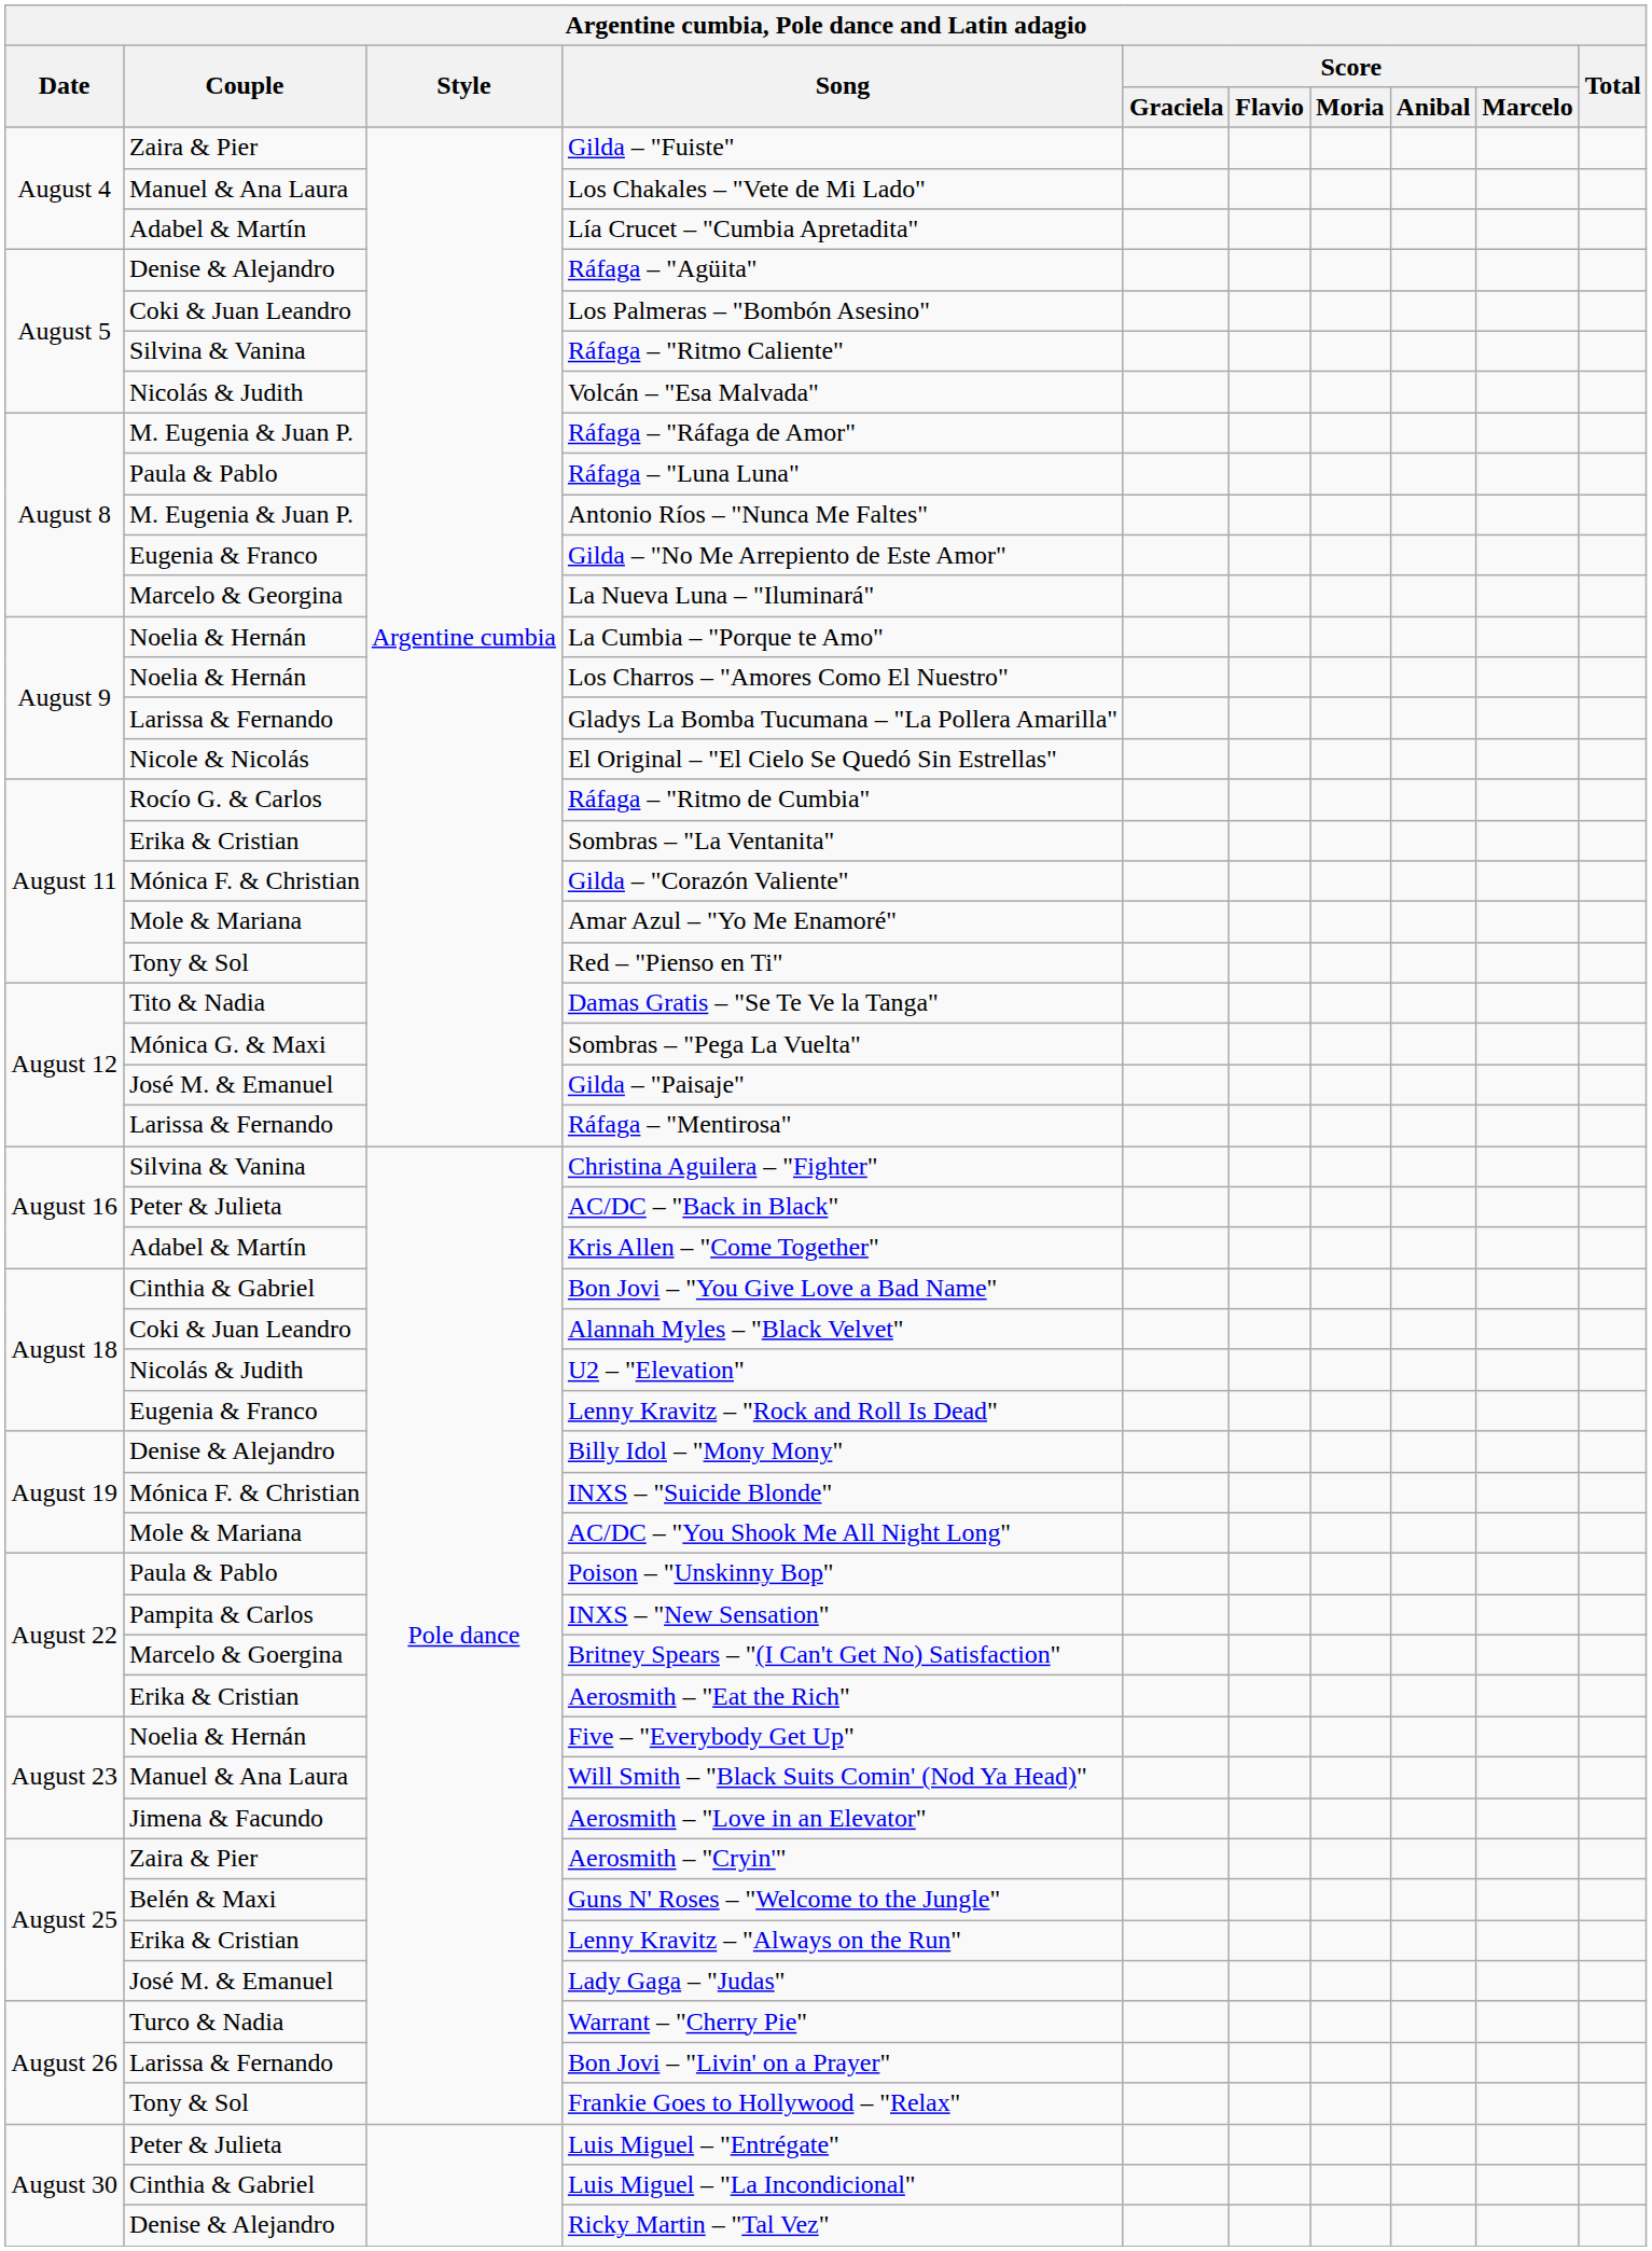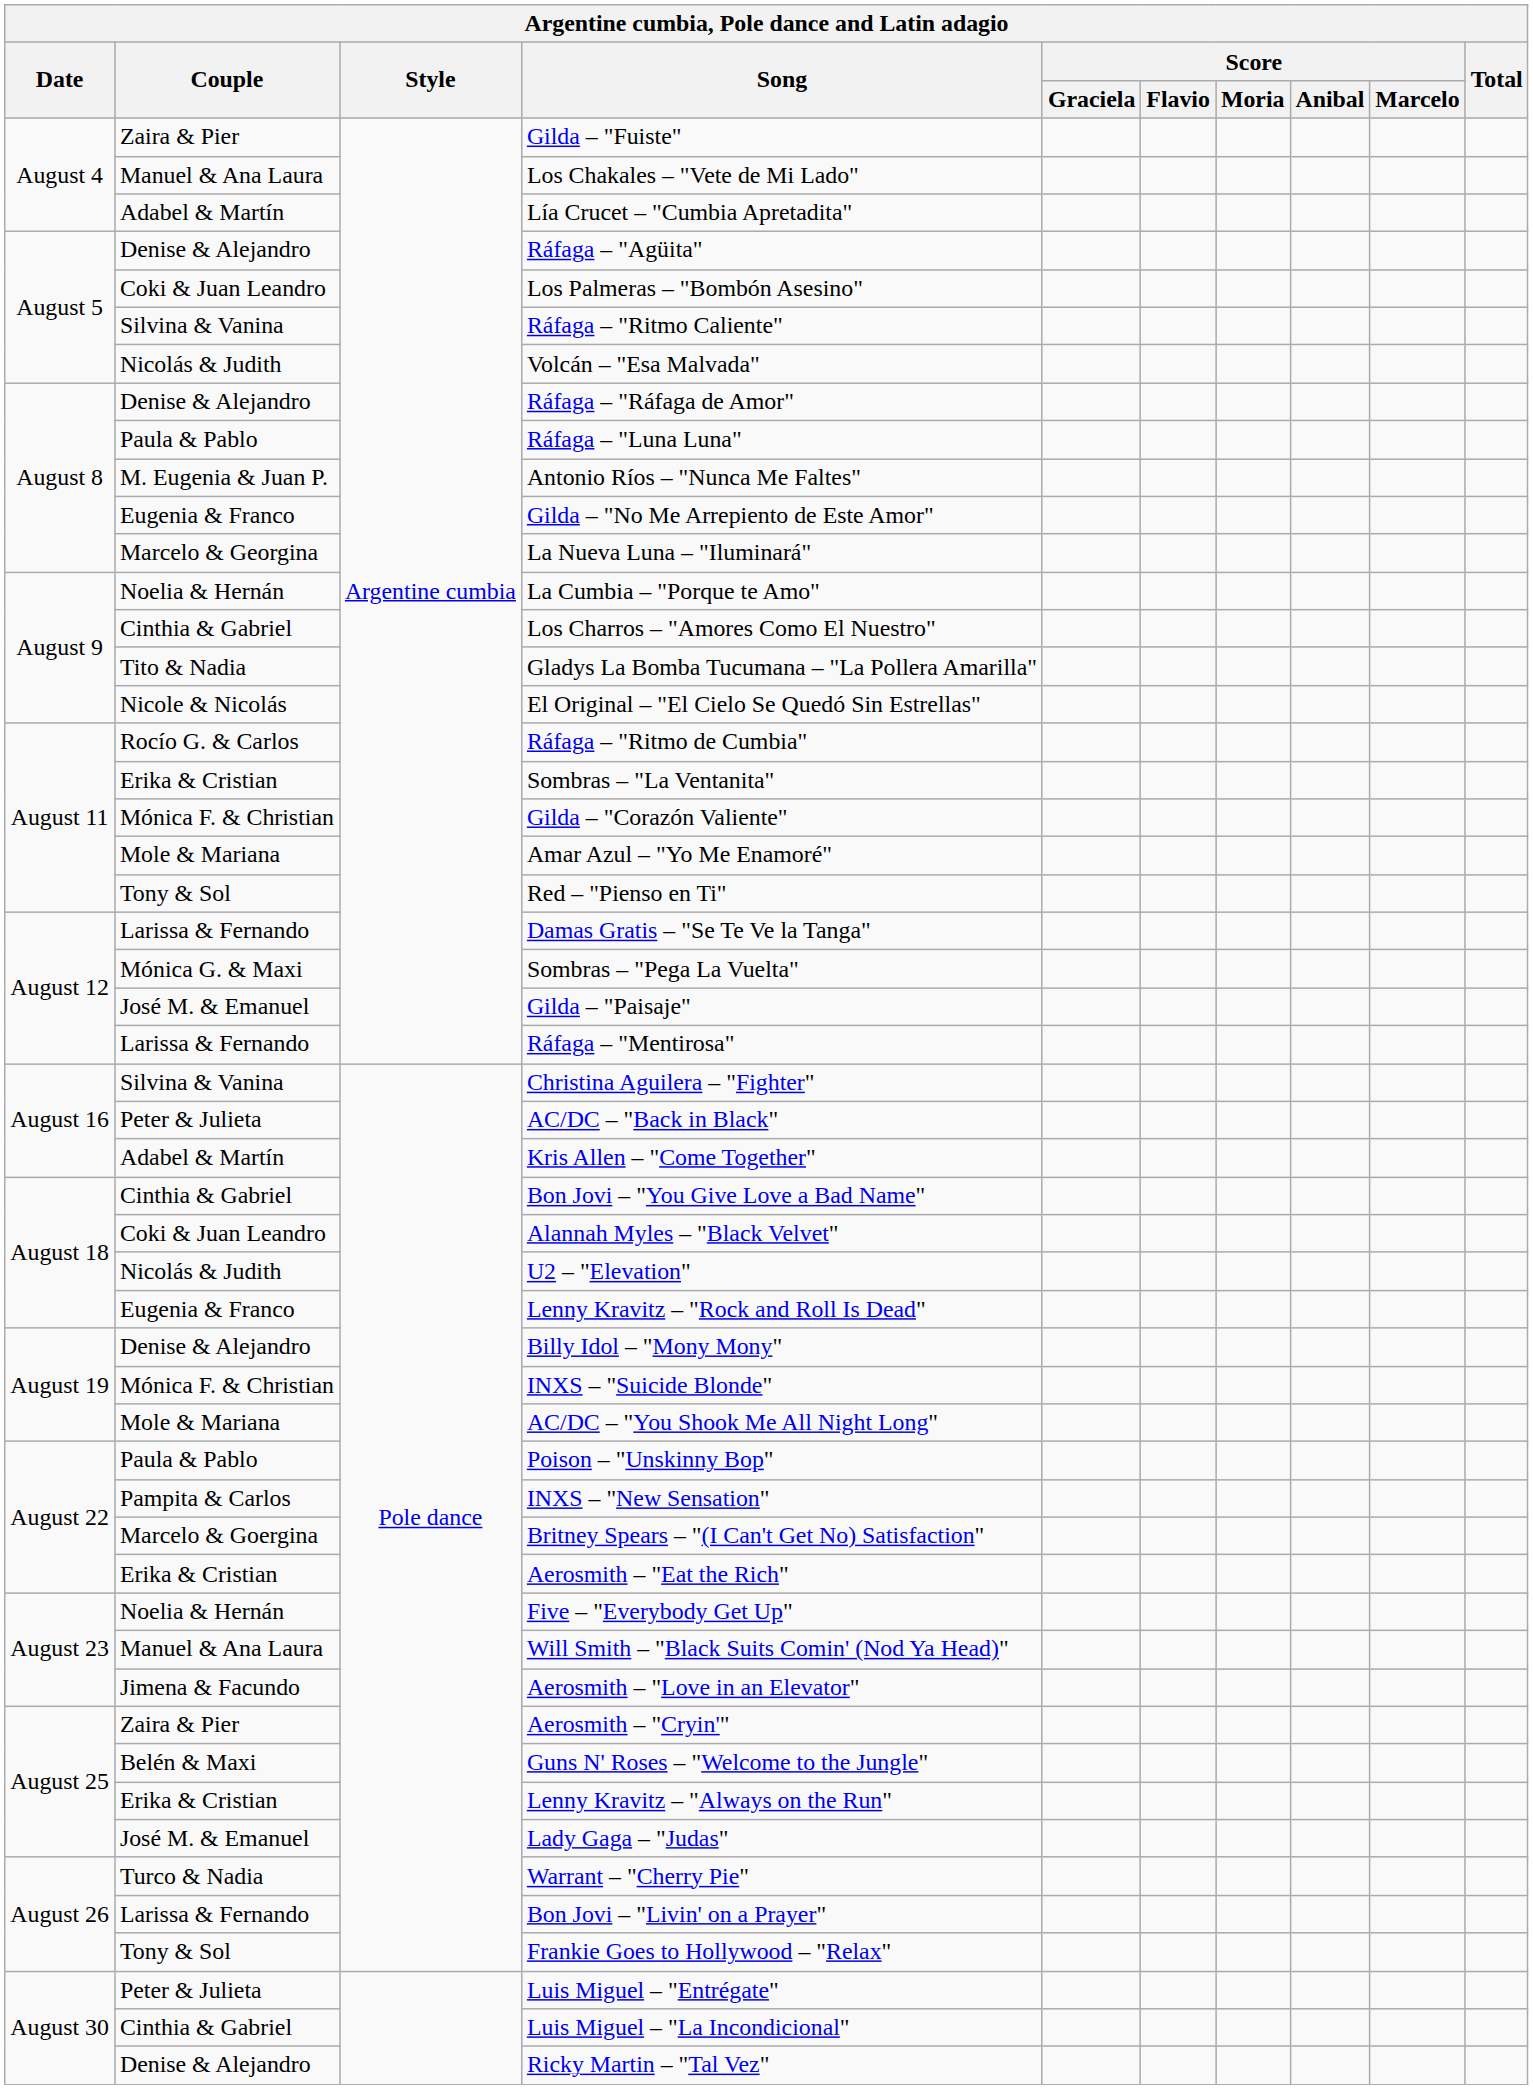 <table class="wikitable collapsible collapsed">
 <tr>
 <th colspan="10" style="text-align:center;"><strong>Argentine cumbia, Pole dance and Latin adagio</strong></th>
 </tr>
 <tr>
 <th rowspan="2">Date</th>
 <th rowspan="2">Couple</th>
 <th rowspan="2">Style</th>
 <th rowspan="2">Song</th>
 <th colspan="5">Score</th>
 <th rowspan="2">Total</th>
 </tr>
 <tr>
 <th>Graciela</th>
 <th>Flavio</th>
 <th>Moria</th>
 <th>Anibal</th>
 <th>Marcelo</th>
 </tr>
 <tr>
 <td rowspan="3" style="text-align:center;">August 4</td>
 <td>Zaira & Pier</td>
 <td rowspan="25" style="text-align:center;"><a href='#'>Argentine cumbia</a></td>
 <td><a href='#'>Gilda</a> – "Fuiste"</td>
 <td></td>
 <td></td>
 <td></td>
 <td></td>
 <td></td>
 <td></td>
 </tr>
 <tr>
 <td>Manuel & Ana Laura</td>
 <td>Los Chakales – "Vete de Mi Lado"</td>
 <td></td>
 <td></td>
 <td></td>
 <td></td>
 <td></td>
 <td></td>
 </tr>
 <tr>
 <td>Adabel & Martín</td>
 <td>Lía Crucet – "Cumbia Apretadita"</td>
 <td></td>
 <td></td>
 <td></td>
 <td></td>
 <td></td>
 <td></td>
 </tr>
 <tr>
 <td rowspan="4" style="text-align:center;">August 5</td>
 <td>Denise & Alejandro</td>
 <td><a href='#'>Ráfaga</a> – "Agüita"</td>
 <td></td>
 <td></td>
 <td></td>
 <td></td>
 <td></td>
 <td></td>
 </tr>
 <tr>
 <td>Coki & Juan Leandro</td>
 <td>Los Palmeras – "Bombón Asesino"</td>
 <td></td>
 <td></td>
 <td></td>
 <td></td>
 <td></td>
 <td></td>
 </tr>
 <tr>
 <td>Silvina & Vanina</td>
 <td><a href='#'>Ráfaga</a> – "Ritmo Caliente"</td>
 <td></td>
 <td></td>
 <td></td>
 <td></td>
 <td></td>
 <td></td>
 </tr>
 <tr>
 <td>Nicolás & Judith</td>
 <td>Volcán – "Esa Malvada"</td>
 <td></td>
 <td></td>
 <td></td>
 <td></td>
 <td></td>
 <td></td>
 </tr>
 <tr>
 <td rowspan="5" style="text-align:center;">August 8</td>
-<td>M. Eugenia & Juan P.</td>
+<td>Denise & Alejandro</td>
 <td><a href='#'>Ráfaga</a> – "Ráfaga de Amor"</td>
 <td></td>
 <td></td>
 <td></td>
 <td></td>
 <td></td>
 <td></td>
 </tr>
 <tr>
 <td>Paula & Pablo</td>
 <td><a href='#'>Ráfaga</a> – "Luna Luna"</td>
 <td></td>
 <td></td>
 <td></td>
 <td></td>
 <td></td>
 <td></td>
 </tr>
 <tr>
 <td>M. Eugenia & Juan P.</td>
 <td>Antonio Ríos – "Nunca Me Faltes"</td>
 <td></td>
 <td></td>
 <td></td>
 <td></td>
 <td></td>
 <td></td>
 </tr>
 <tr>
 <td>Eugenia & Franco</td>
 <td><a href='#'>Gilda</a> – "No Me Arrepiento de Este Amor"</td>
 <td></td>
 <td></td>
 <td></td>
 <td></td>
 <td></td>
 <td></td>
 </tr>
 <tr>
 <td>Marcelo & Georgina</td>
 <td>La Nueva Luna – "Iluminará"</td>
 <td></td>
 <td></td>
 <td></td>
 <td></td>
 <td></td>
 <td></td>
 </tr>
 <tr>
 <td rowspan="4" style="text-align:center;">August 9</td>
 <td>Noelia & Hernán</td>
 <td>La Cumbia – "Porque te Amo"</td>
 <td></td>
 <td></td>
 <td></td>
 <td></td>
 <td></td>
 <td></td>
 </tr>
 <tr>
-<td>Noelia & Hernán</td>
+<td>Cinthia & Gabriel</td>
 <td>Los Charros – "Amores Como El Nuestro"</td>
 <td></td>
 <td></td>
 <td></td>
 <td></td>
 <td></td>
 <td></td>
 </tr>
 <tr>
-<td>Larissa & Fernando</td>
+<td>Tito & Nadia</td>
 <td>Gladys La Bomba Tucumana – "La Pollera Amarilla"</td>
 <td></td>
 <td></td>
 <td></td>
 <td></td>
 <td></td>
 <td></td>
 </tr>
 <tr>
 <td>Nicole & Nicolás</td>
 <td>El Original – "El Cielo Se Quedó Sin Estrellas"</td>
 <td></td>
 <td></td>
 <td></td>
 <td></td>
 <td></td>
 <td></td>
 </tr>
 <tr>
 <td rowspan="5" style="text-align:center;">August 11</td>
 <td>Rocío G. & Carlos</td>
 <td><a href='#'>Ráfaga</a> – "Ritmo de Cumbia"</td>
 <td></td>
 <td></td>
 <td></td>
 <td></td>
 <td></td>
 <td></td>
 </tr>
 <tr>
 <td>Erika & Cristian</td>
 <td>Sombras – "La Ventanita"</td>
 <td></td>
 <td></td>
 <td></td>
 <td></td>
 <td></td>
 <td></td>
 </tr>
 <tr>
 <td>Mónica F. & Christian</td>
 <td><a href='#'>Gilda</a> – "Corazón Valiente"</td>
 <td></td>
 <td></td>
 <td></td>
 <td></td>
 <td></td>
 <td></td>
 </tr>
 <tr>
 <td>Mole & Mariana</td>
 <td>Amar Azul – "Yo Me Enamoré"</td>
 <td></td>
 <td></td>
 <td></td>
 <td></td>
 <td></td>
 <td></td>
 </tr>
 <tr>
 <td>Tony & Sol</td>
 <td>Red – "Pienso en Ti"</td>
 <td></td>
 <td></td>
 <td></td>
 <td></td>
 <td></td>
 <td></td>
 </tr>
 <tr>
 <td rowspan="4" style="text-align:center;">August 12</td>
-<td>Tito & Nadia</td>
+<td>Larissa & Fernando</td>
 <td><a href='#'>Damas Gratis</a> – "Se Te Ve la Tanga"</td>
 <td></td>
 <td></td>
 <td></td>
 <td></td>
 <td></td>
 <td></td>
 </tr>
 <tr>
 <td>Mónica G. & Maxi</td>
 <td>Sombras – "Pega La Vuelta"</td>
 <td></td>
 <td></td>
 <td></td>
 <td></td>
 <td></td>
 <td></td>
 </tr>
 <tr>
 <td>José M. & Emanuel</td>
 <td><a href='#'>Gilda</a> – "Paisaje"</td>
 <td></td>
 <td></td>
 <td></td>
 <td></td>
 <td></td>
 <td></td>
 </tr>
 <tr>
 <td>Larissa & Fernando</td>
 <td><a href='#'>Ráfaga</a> – "Mentirosa"</td>
 <td></td>
 <td></td>
 <td></td>
 <td></td>
 <td></td>
 <td></td>
 </tr>
 <tr>
 <td rowspan="3" style="text-align:center;">August 16</td>
 <td>Silvina & Vanina</td>
 <td rowspan="24" style="text-align:center;"><a href='#'>Pole dance</a></td>
 <td><a href='#'>Christina Aguilera</a> – "<a href='#'>Fighter</a>"</td>
 <td></td>
 <td></td>
 <td></td>
 <td></td>
 <td></td>
 <td></td>
 </tr>
 <tr>
 <td>Peter & Julieta</td>
 <td><a href='#'>AC/DC</a> – "<a href='#'>Back in Black</a>"</td>
 <td></td>
 <td></td>
 <td></td>
 <td></td>
 <td></td>
 <td></td>
 </tr>
 <tr>
 <td>Adabel & Martín</td>
 <td><a href='#'>Kris Allen</a> – "<a href='#'>Come Together</a>"</td>
 <td></td>
 <td></td>
 <td></td>
 <td></td>
 <td></td>
 <td></td>
 </tr>
 <tr>
 <td rowspan="4" style="text-align:center;">August 18</td>
 <td>Cinthia & Gabriel</td>
 <td><a href='#'>Bon Jovi</a> – "<a href='#'>You Give Love a Bad Name</a>"</td>
 <td></td>
 <td></td>
 <td></td>
 <td></td>
 <td></td>
 <td></td>
 </tr>
 <tr>
 <td>Coki & Juan Leandro</td>
 <td><a href='#'>Alannah Myles</a> – "<a href='#'>Black Velvet</a>"</td>
 <td></td>
 <td></td>
 <td></td>
 <td></td>
 <td></td>
 <td></td>
 </tr>
 <tr>
 <td>Nicolás & Judith</td>
 <td><a href='#'>U2</a> – "<a href='#'>Elevation</a>"</td>
 <td></td>
 <td></td>
 <td></td>
 <td></td>
 <td></td>
 <td></td>
 </tr>
 <tr>
 <td>Eugenia & Franco</td>
 <td><a href='#'>Lenny Kravitz</a> – "<a href='#'>Rock and Roll Is Dead</a>"</td>
 <td></td>
 <td></td>
 <td></td>
 <td></td>
 <td></td>
 <td></td>
 </tr>
 <tr>
 <td rowspan="3" style="text-align:center;">August 19</td>
 <td>Denise & Alejandro</td>
 <td><a href='#'>Billy Idol</a> – "<a href='#'>Mony Mony</a>"</td>
 <td></td>
 <td></td>
 <td></td>
 <td></td>
 <td></td>
 <td></td>
 </tr>
 <tr>
 <td>Mónica F. & Christian</td>
 <td><a href='#'>INXS</a> – "<a href='#'>Suicide Blonde</a>"</td>
 <td></td>
 <td></td>
 <td></td>
 <td></td>
 <td></td>
 <td></td>
 </tr>
 <tr>
 <td>Mole & Mariana</td>
 <td><a href='#'>AC/DC</a> – "<a href='#'>You Shook Me All Night Long</a>"</td>
 <td></td>
 <td></td>
 <td></td>
 <td></td>
 <td></td>
 <td></td>
 </tr>
 <tr>
 <td rowspan="4" style="text-align:center;">August 22</td>
 <td>Paula & Pablo</td>
 <td><a href='#'>Poison</a> – "<a href='#'>Unskinny Bop</a>"</td>
 <td></td>
 <td></td>
 <td></td>
 <td></td>
 <td></td>
 <td></td>
 </tr>
 <tr>
 <td>Pampita & Carlos</td>
 <td><a href='#'>INXS</a> – "<a href='#'>New Sensation</a>"</td>
 <td></td>
 <td></td>
 <td></td>
 <td></td>
 <td></td>
 <td></td>
 </tr>
 <tr>
 <td>Marcelo & Goergina</td>
 <td><a href='#'>Britney Spears</a> – "<a href='#'>(I Can't Get No) Satisfaction</a>"</td>
 <td></td>
 <td></td>
 <td></td>
 <td></td>
 <td></td>
 <td></td>
 </tr>
 <tr>
 <td>Erika & Cristian</td>
 <td><a href='#'>Aerosmith</a> – "<a href='#'>Eat the Rich</a>"</td>
 <td></td>
 <td></td>
 <td></td>
 <td></td>
 <td></td>
 <td></td>
 </tr>
 <tr>
 <td rowspan="3" style="text-align:center;">August 23</td>
 <td>Noelia & Hernán</td>
 <td><a href='#'>Five</a> – "<a href='#'>Everybody Get Up</a>"</td>
 <td></td>
 <td></td>
 <td></td>
 <td></td>
 <td></td>
 <td></td>
 </tr>
 <tr>
 <td>Manuel & Ana Laura</td>
 <td><a href='#'>Will Smith</a> – "<a href='#'>Black Suits Comin' (Nod Ya Head)</a>"</td>
 <td></td>
 <td></td>
 <td></td>
 <td></td>
 <td></td>
 <td></td>
 </tr>
 <tr>
 <td>Jimena & Facundo</td>
 <td><a href='#'>Aerosmith</a> – "<a href='#'>Love in an Elevator</a>"</td>
 <td></td>
 <td></td>
 <td></td>
 <td></td>
 <td></td>
 <td></td>
 </tr>
 <tr>
 <td rowspan="4" style="text-align:center;">August 25</td>
 <td>Zaira & Pier</td>
 <td><a href='#'>Aerosmith</a> – "<a href='#'>Cryin'</a>"</td>
 <td></td>
 <td></td>
 <td></td>
 <td></td>
 <td></td>
 <td></td>
 </tr>
 <tr>
 <td>Belén & Maxi</td>
 <td><a href='#'>Guns N' Roses</a> – "<a href='#'>Welcome to the Jungle</a>"</td>
 <td></td>
 <td></td>
 <td></td>
 <td></td>
 <td></td>
 <td></td>
 </tr>
 <tr>
 <td>Erika & Cristian</td>
 <td><a href='#'>Lenny Kravitz</a> – "<a href='#'>Always on the Run</a>"</td>
 <td></td>
 <td></td>
 <td></td>
 <td></td>
 <td></td>
 <td></td>
 </tr>
 <tr>
 <td>José M. & Emanuel</td>
 <td><a href='#'>Lady Gaga</a> – "<a href='#'>Judas</a>"</td>
 <td></td>
 <td></td>
 <td></td>
 <td></td>
 <td></td>
 <td></td>
 </tr>
 <tr>
 <td rowspan="3" style="text-align:center;">August 26</td>
 <td>Turco & Nadia</td>
 <td><a href='#'>Warrant</a> – "<a href='#'>Cherry Pie</a>"</td>
 <td></td>
 <td></td>
 <td></td>
 <td></td>
 <td></td>
 <td></td>
 </tr>
 <tr>
 <td>Larissa & Fernando</td>
 <td><a href='#'>Bon Jovi</a> – "<a href='#'>Livin' on a Prayer</a>"</td>
 <td></td>
 <td></td>
 <td></td>
 <td></td>
 <td></td>
 <td></td>
 </tr>
 <tr>
 <td>Tony & Sol</td>
 <td><a href='#'>Frankie Goes to Hollywood</a> – "<a href='#'>Relax</a>"</td>
 <td></td>
 <td></td>
 <td></td>
 <td></td>
 <td></td>
 <td></td>
 </tr>
 <tr>
 <td rowspan="3" style="text-align:center;">August 30</td>
 <td>Peter & Julieta</td>
 <td rowspan="3"></td>
 <td><a href='#'>Luis Miguel</a> – "<a href='#'>Entrégate</a>"</td>
 <td></td>
 <td></td>
 <td></td>
 <td></td>
 <td></td>
 <td></td>
 </tr>
 <tr>
 <td>Cinthia & Gabriel</td>
 <td><a href='#'>Luis Miguel</a> – "<a href='#'>La Incondicional</a>"</td>
 <td></td>
 <td></td>
 <td></td>
 <td></td>
 <td></td>
 <td></td>
 </tr>
 <tr>
 <td>Denise & Alejandro</td>
 <td><a href='#'>Ricky Martin</a> – "<a href='#'>Tal Vez</a>"</td>
 <td></td>
 <td></td>
 <td></td>
 <td></td>
 <td></td>
 <td></td>
 </tr>
 </table>
